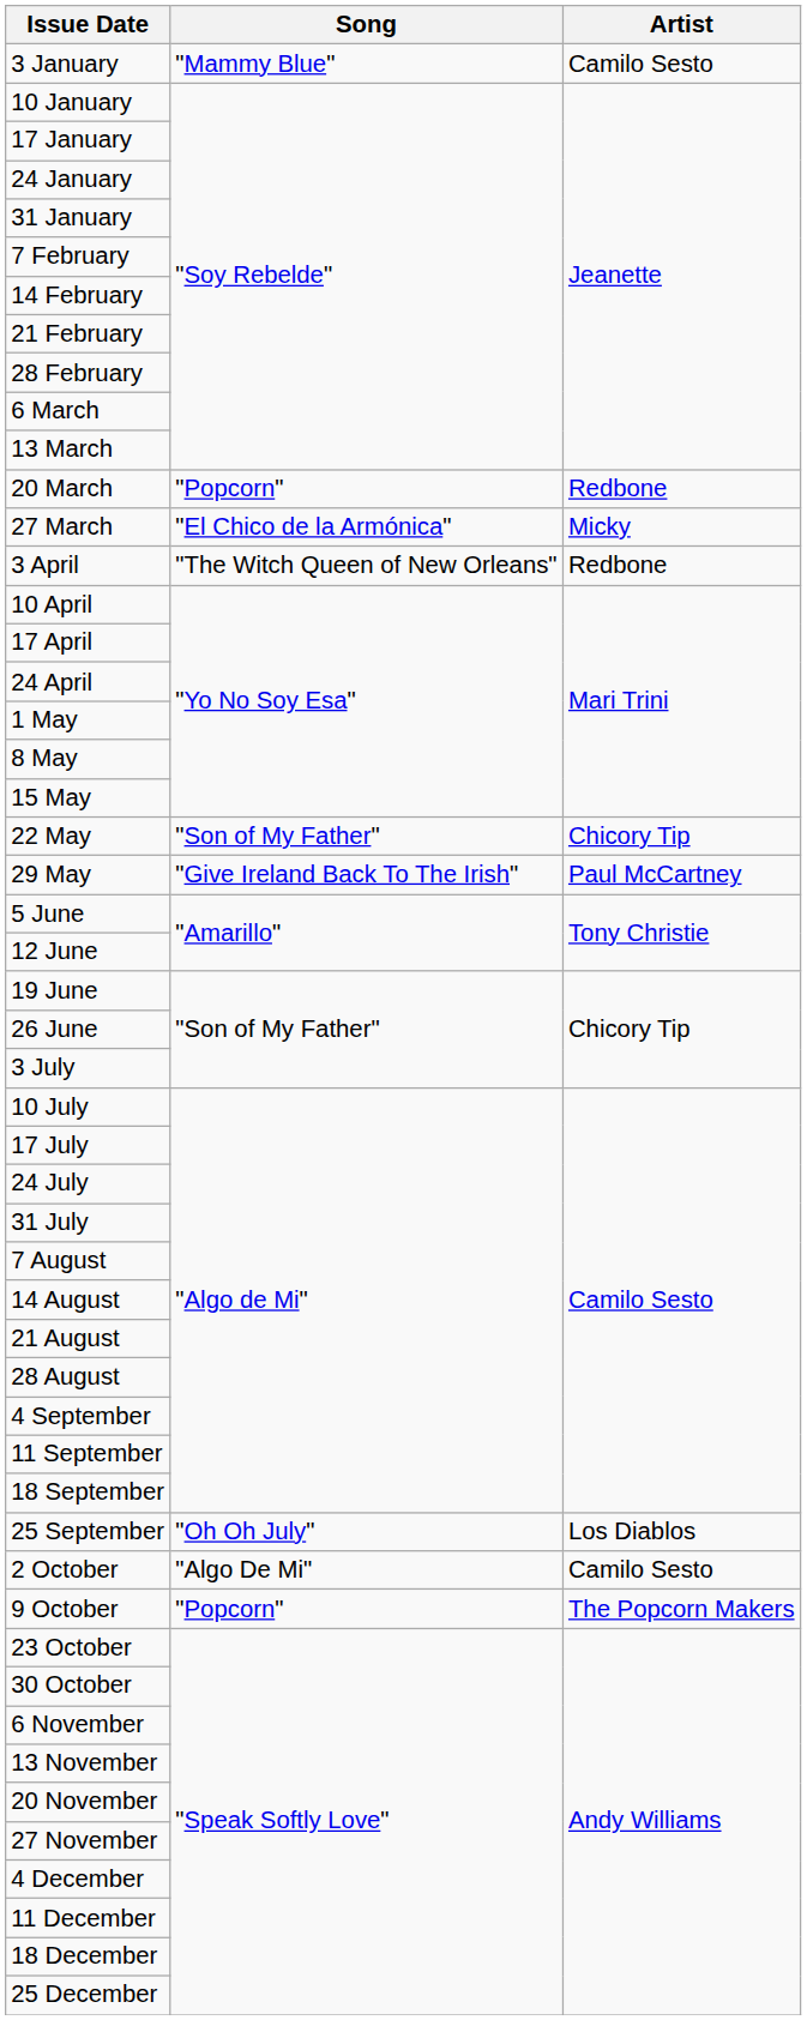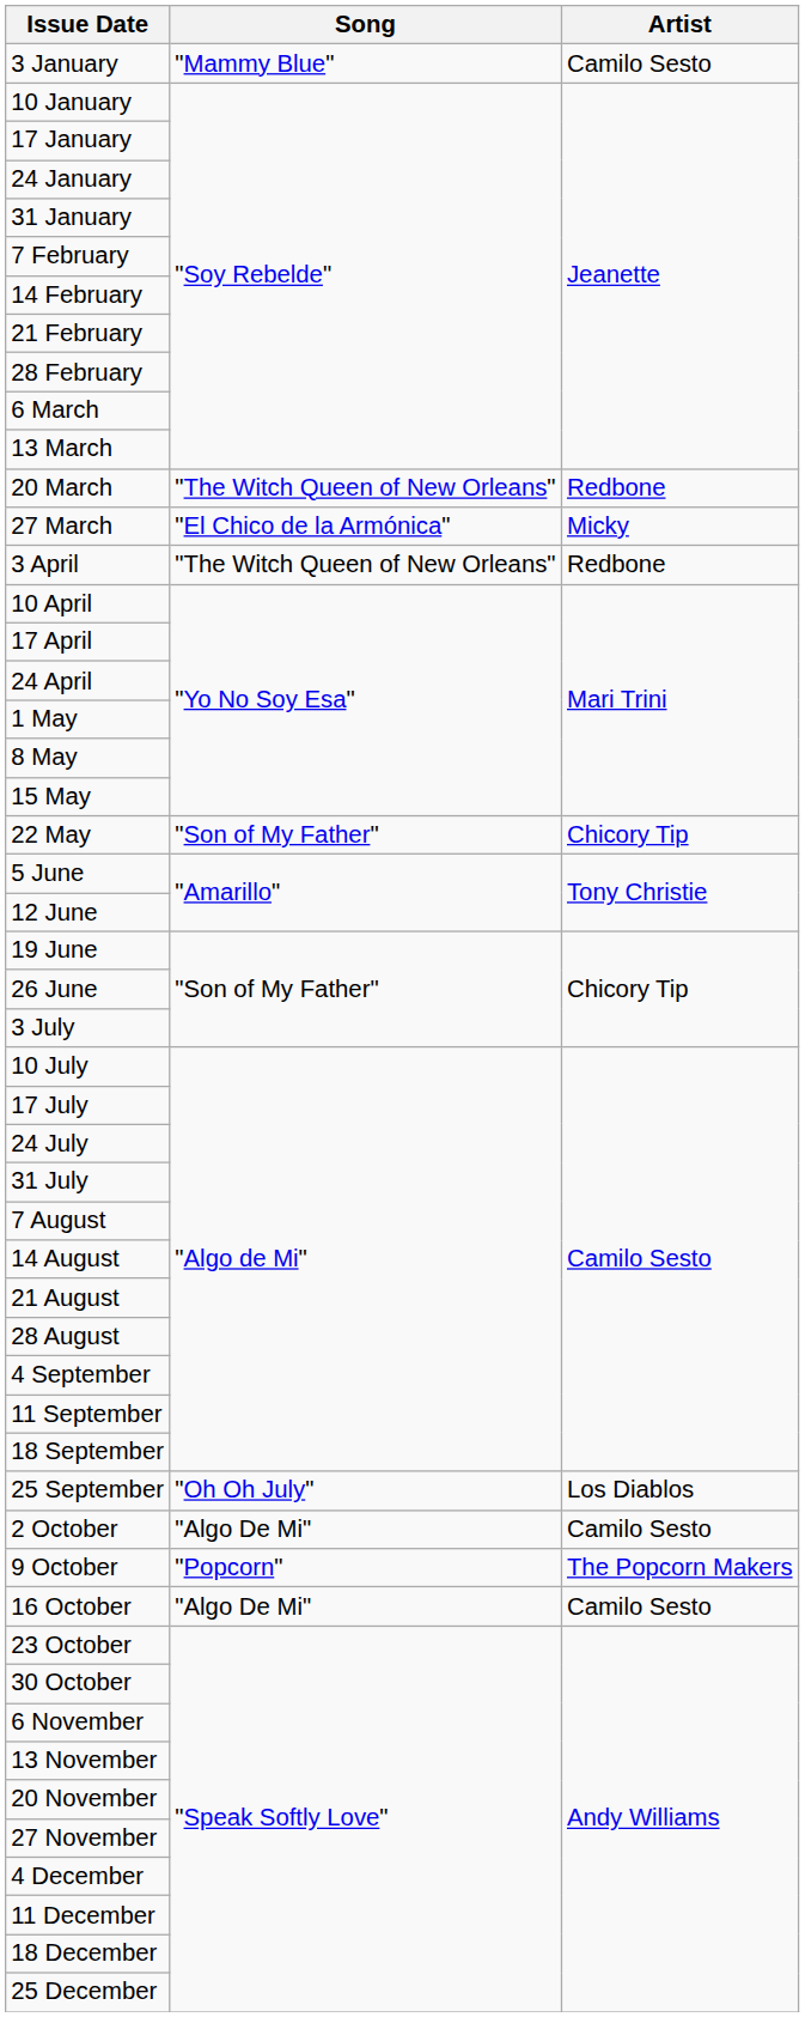 <table class="wikitable">
 <tr>
 <th>Issue Date</th>
 <th>Song</th>
 <th>Artist</th>
 </tr>
 <tr>
 <td>3 January</td>
 <td>"<a href='#'>Mammy Blue</a>"</td>
 <td>Camilo Sesto</td>
 </tr>
 <tr>
 <td>10 January</td>
 <td rowspan=10>"<a href='#'>Soy Rebelde</a>"</td>
 <td rowspan=10><a href='#'>Jeanette</a></td>
 </tr>
 <tr>
 <td>17 January</td>
 </tr>
 <tr>
 <td>24 January</td>
 </tr>
 <tr>
 <td>31 January</td>
 </tr>
 <tr>
 <td>7 February</td>
 </tr>
 <tr>
 <td>14 February</td>
 </tr>
 <tr>
 <td>21 February</td>
 </tr>
 <tr>
 <td>28 February</td>
 </tr>
 <tr>
 <td>6 March</td>
 </tr>
 <tr>
 <td>13 March</td>
 </tr>
 <tr>
 <td>20 March</td>
-<td>"<a href='#'>Popcorn</a>"</td>
+<td>"<a href='#'>The Witch Queen of New Orleans</a>"</td>
 <td><a href='#'>Redbone</a></td>
 </tr>
 <tr>
 <td>27 March</td>
 <td>"<a href='#'>El Chico de la Armónica</a>"</td>
 <td><a href='#'>Micky</a></td>
 </tr>
 <tr>
 <td>3 April</td>
 <td>"The Witch Queen of New Orleans"</td>
 <td>Redbone</td>
 </tr>
 <tr>
 <td>10 April</td>
 <td rowspan=6>"<a href='#'>Yo No Soy Esa</a>"</td>
 <td rowspan=6><a href='#'>Mari Trini</a></td>
 </tr>
 <tr>
 <td>17 April</td>
 </tr>
 <tr>
 <td>24 April</td>
 </tr>
 <tr>
 <td>1 May</td>
 </tr>
 <tr>
 <td>8 May</td>
 </tr>
 <tr>
 <td>15 May</td>
 </tr>
 <tr>
 <td>22 May</td>
 <td>"<a href='#'>Son of My Father</a>"</td>
 <td><a href='#'>Chicory Tip</a></td>
-</tr>
-<tr>
-<td>29 May</td>
-<td>"<a href='#'>Give Ireland Back To The Irish</a>"</td>
-<td><a href='#'>Paul McCartney</a></td>
 </tr>
 <tr>
 <td>5 June</td>
 <td rowspan=2>"<a href='#'>Amarillo</a>"</td>
 <td rowspan=2><a href='#'>Tony Christie</a></td>
 </tr>
 <tr>
 <td>12 June</td>
 </tr>
 <tr>
 <td>19 June</td>
 <td rowspan=3>"Son of My Father"</td>
 <td rowspan=3>Chicory Tip</td>
 </tr>
 <tr>
 <td>26 June</td>
 </tr>
 <tr>
 <td>3 July</td>
 </tr>
 <tr>
 <td>10 July</td>
 <td rowspan=11>"<a href='#'>Algo de Mi</a>"</td>
 <td rowspan=11><a href='#'>Camilo Sesto</a></td>
 </tr>
 <tr>
 <td>17 July</td>
 </tr>
 <tr>
 <td>24 July</td>
 </tr>
 <tr>
 <td>31 July</td>
 </tr>
 <tr>
 <td>7 August</td>
 </tr>
 <tr>
 <td>14 August</td>
 </tr>
 <tr>
 <td>21 August</td>
 </tr>
 <tr>
 <td>28 August</td>
 </tr>
 <tr>
 <td>4 September</td>
 </tr>
 <tr>
 <td>11 September</td>
 </tr>
 <tr>
 <td>18 September</td>
 </tr>
 <tr>
 <td>25 September</td>
 <td>"<a href='#'>Oh Oh July</a>"</td>
 <td>Los Diablos</td>
 </tr>
 <tr>
 <td>2 October</td>
 <td>"Algo De Mi"</td>
 <td>Camilo Sesto</td>
 </tr>
 <tr>
 <td>9 October</td>
 <td>"<a href='#'>Popcorn</a>"</td>
 <td><a href='#'>The Popcorn Makers</a></td>
 </tr>
 <tr>
+<td>16 October</td>
+<td>"Algo De Mi"</td>
+<td>Camilo Sesto</td>
+</tr>
+<tr>
 <td>23 October</td>
 <td rowspan=10>"<a href='#'>Speak Softly Love</a>"</td>
 <td rowspan=10><a href='#'>Andy Williams</a></td>
 </tr>
 <tr>
 <td>30 October</td>
 </tr>
 <tr>
 <td>6 November</td>
 </tr>
 <tr>
 <td>13 November</td>
 </tr>
 <tr>
 <td>20 November</td>
 </tr>
 <tr>
 <td>27 November</td>
 </tr>
 <tr>
 <td>4 December</td>
 </tr>
 <tr>
 <td>11 December</td>
 </tr>
 <tr>
 <td>18 December</td>
 </tr>
 <tr>
 <td>25 December</td>
 </tr>
 </table>
